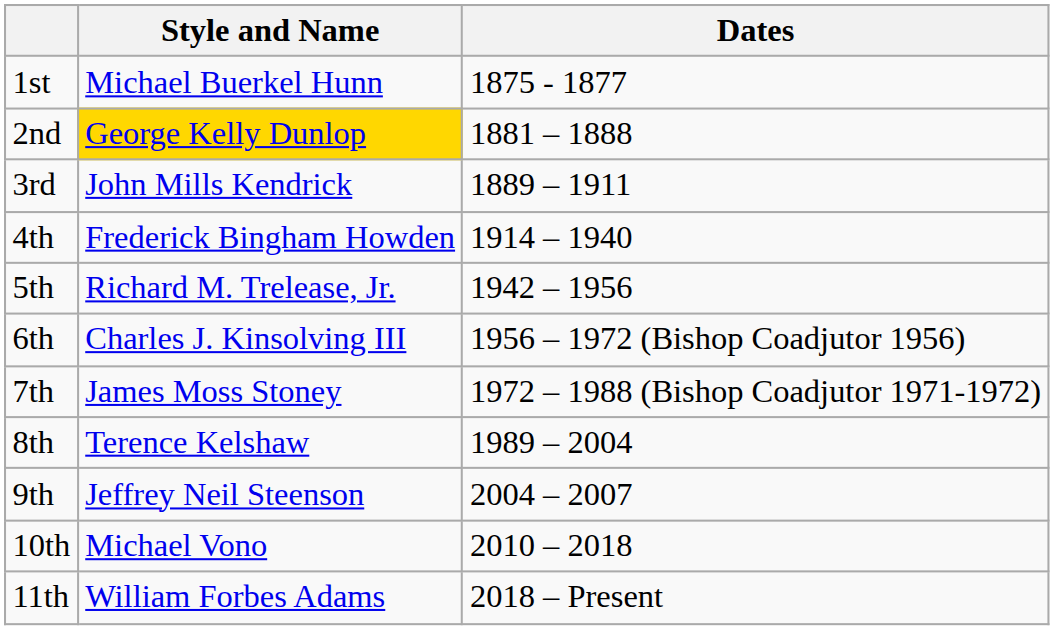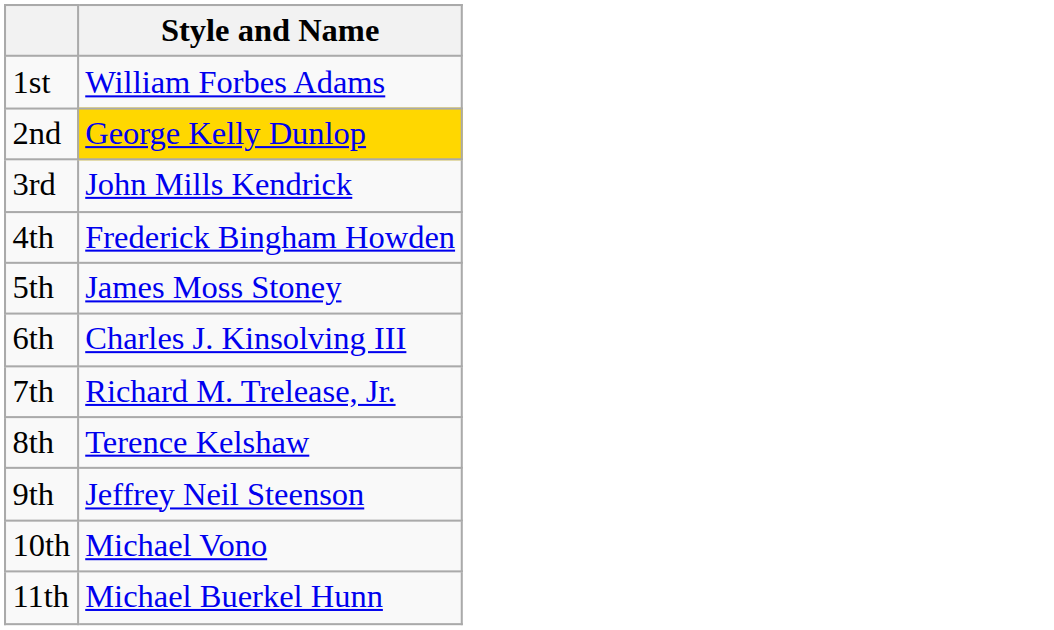 <table class="wikitable">
 <tr>
 <th></th>
 <th>Style and Name</th>
-<th>Dates</th>
 </tr>
 <tr>
 <td>1st</td>
-<td><a href='#'>Michael Buerkel Hunn</a></td>
-<td>1875 - 1877</td>
+<td><a href='#'>William Forbes Adams</a></td>
 </tr>
 <tr>
 <td>2nd</td>
 <td style="background: gold;"><a href='#'>George Kelly Dunlop</a></td>
-<td>1881 – 1888</td>
 </tr>
 <tr>
 <td>3rd</td>
 <td><a href='#'>John Mills Kendrick</a></td>
-<td>1889 – 1911</td>
 </tr>
 <tr>
 <td>4th</td>
 <td><a href='#'>Frederick Bingham Howden</a></td>
-<td>1914 – 1940</td>
 </tr>
 <tr>
 <td>5th</td>
-<td><a href='#'>Richard M. Trelease, Jr.</a></td>
-<td>1942 – 1956</td>
+<td><a href='#'>James Moss Stoney</a></td>
 </tr>
 <tr>
 <td>6th</td>
 <td><a href='#'>Charles J. Kinsolving III</a></td>
-<td>1956 – 1972 (Bishop Coadjutor 1956)</td>
 </tr>
 <tr>
 <td>7th</td>
-<td><a href='#'>James Moss Stoney</a></td>
-<td>1972 – 1988 (Bishop Coadjutor 1971-1972)</td>
+<td><a href='#'>Richard M. Trelease, Jr.</a></td>
 </tr>
 <tr>
 <td>8th</td>
 <td><a href='#'>Terence Kelshaw</a></td>
-<td>1989 – 2004</td>
 </tr>
 <tr>
 <td>9th</td>
 <td><a href='#'>Jeffrey Neil Steenson</a></td>
-<td>2004 – 2007</td>
 </tr>
 <tr>
 <td>10th</td>
 <td><a href='#'>Michael Vono</a></td>
-<td>2010 – 2018</td>
 </tr>
 <tr>
 <td>11th</td>
-<td><a href='#'>William Forbes Adams</a></td>
-<td>2018 – Present</td>
+<td><a href='#'>Michael Buerkel Hunn</a></td>
 </tr>
 </table>
